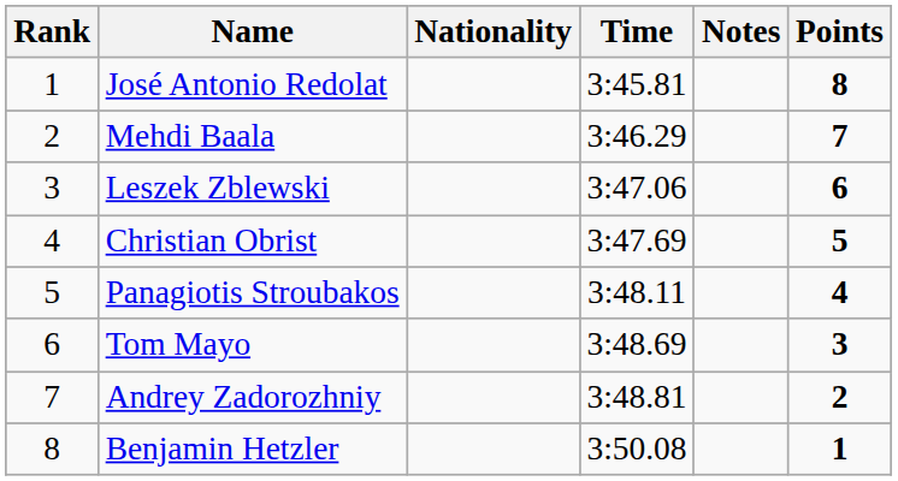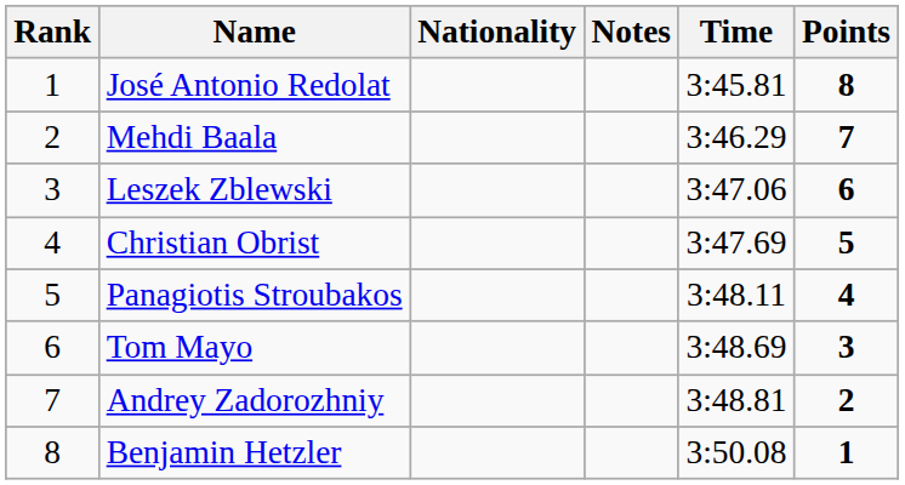 <table class="wikitable sortable" style="text-align:center">
 <tr>
 <th>Rank</th>
 <th>Name</th>
 <th>Nationality</th>
+<th>Notes</th>
 <th>Time</th>
-<th>Notes</th>
 <th>Points</th>
 </tr>
 <tr>
 <td>1</td>
 <td align=left><a href='#'>José Antonio Redolat</a></td>
 <td align=left></td>
+<td></td>
 <td>3:45.81</td>
-<td></td>
 <td><strong>8</strong></td>
 </tr>
 <tr>
 <td>2</td>
 <td align=left><a href='#'>Mehdi Baala</a></td>
 <td align=left></td>
+<td></td>
 <td>3:46.29</td>
-<td></td>
 <td><strong>7</strong></td>
 </tr>
 <tr>
 <td>3</td>
 <td align=left><a href='#'>Leszek Zblewski</a></td>
 <td align=left></td>
+<td></td>
 <td>3:47.06</td>
-<td></td>
 <td><strong>6</strong></td>
 </tr>
 <tr>
 <td>4</td>
 <td align=left><a href='#'>Christian Obrist</a></td>
 <td align=left></td>
+<td></td>
 <td>3:47.69</td>
-<td></td>
 <td><strong>5</strong></td>
 </tr>
 <tr>
 <td>5</td>
 <td align=left><a href='#'>Panagiotis Stroubakos</a></td>
 <td align=left></td>
+<td></td>
 <td>3:48.11</td>
-<td></td>
 <td><strong>4</strong></td>
 </tr>
 <tr>
 <td>6</td>
 <td align=left><a href='#'>Tom Mayo</a></td>
 <td align=left></td>
+<td></td>
 <td>3:48.69</td>
-<td></td>
 <td><strong>3</strong></td>
 </tr>
 <tr>
 <td>7</td>
 <td align=left><a href='#'>Andrey Zadorozhniy</a></td>
 <td align=left></td>
+<td></td>
 <td>3:48.81</td>
-<td></td>
 <td><strong>2</strong></td>
 </tr>
 <tr>
 <td>8</td>
 <td align=left><a href='#'>Benjamin Hetzler</a></td>
 <td align=left></td>
+<td></td>
 <td>3:50.08</td>
-<td></td>
 <td><strong>1</strong></td>
 </tr>
 </table>
